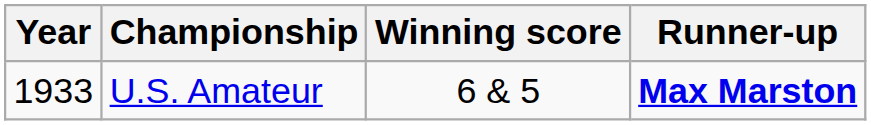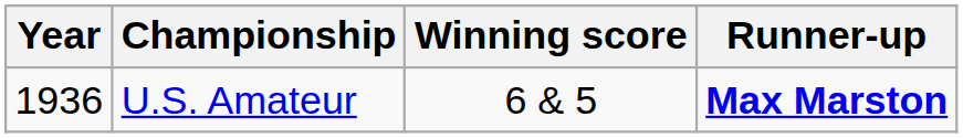 <table class="wikitable">
 <tr>
 <th>Year</th>
 <th>Championship</th>
 <th>Winning score</th>
 <th>Runner-up</th>
 </tr>
 <tr>
-<td>1933</td>
+<td>1936</td>
 <td><a href='#'>U.S. Amateur</a></td>
 <td align=center>6 & 5</td>
 <td><strong> <a href='#'>Max Marston</a></strong></td>
 </tr>
 </table>
